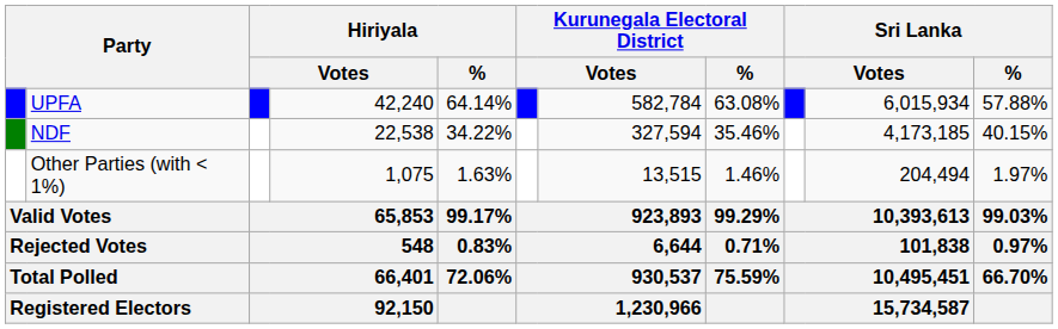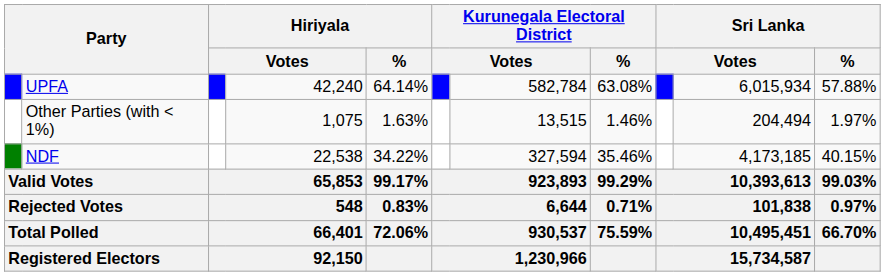 <table class="wikitable">
 <tr>
 <th colspan="2" width="144px"rowspan="2">Party</th>
 <th colspan="3" width="216px">Hiriyala</th>
 <th colspan="3" width="216px"><a href='#'>Kurunegala Electoral District</a></th>
 <th colspan="3" width="216px">Sri Lanka</th>
 </tr>
 <tr>
 <th colspan="2" width="144px">Votes</th>
 <th>%</th>
 <th colspan="2" width="144px">Votes</th>
 <th>%</th>
 <th colspan="2" width="144px">Votes</th>
 <th>%</th>
 </tr>
 <tr>
 <td style="background-color:blue;" width="10px"></td>
 <td style="text-align:left;"><a href='#'>UPFA</a></td>
 <td style="background-color:blue;" width="10px"></td>
 <td style="text-align:right;">42,240</td>
 <td style="text-align:right;">64.14%</td>
 <td style="background-color:blue;" width="10px"></td>
 <td style="text-align:right;">582,784</td>
 <td style="text-align:right;">63.08%</td>
 <td style="background-color:blue;" width="10px"></td>
 <td style="text-align:right;">6,015,934</td>
 <td style="text-align:right;">57.88%</td>
 </tr>
 <tr>
+<td style="background-color:white;" width="10px"></td>
+<td style="text-align:left;">Other Parties (with < 1%)</td>
+<td style="background-color:white;" width="10px"></td>
+<td style="text-align:right;">1,075</td>
+<td style="text-align:right;">1.63%</td>
+<td style="background-color:white;" width="10px"></td>
+<td style="text-align:right;">13,515</td>
+<td style="text-align:right;">1.46%</td>
+<td style="background-color:white;" width="10px"></td>
+<td style="text-align:right;">204,494</td>
+<td style="text-align:right;">1.97%</td>
+</tr>
+<tr>
 <td style="background-color:green;" width="10px"></td>
 <td style="text-align:left;"><a href='#'>NDF</a></td>
 <td style="background-color:white;" width="10px"></td>
 <td style="text-align:right;">22,538</td>
 <td style="text-align:right;">34.22%</td>
 <td style="background-color:white;" width="10px"></td>
 <td style="text-align:right;">327,594</td>
 <td style="text-align:right;">35.46%</td>
 <td style="background-color:white;" width="10px"></td>
 <td style="text-align:right;">4,173,185</td>
 <td style="text-align:right;">40.15%</td>
-</tr>
-<tr>
-<td style="background-color:white;" width="10px"></td>
-<td style="text-align:left;">Other Parties (with < 1%)</td>
-<td style="background-color:white;" width="10px"></td>
-<td style="text-align:right;">1,075</td>
-<td style="text-align:right;">1.63%</td>
-<td style="background-color:white;" width="10px"></td>
-<td style="text-align:right;">13,515</td>
-<td style="text-align:right;">1.46%</td>
-<td style="background-color:white;" width="10px"></td>
-<td style="text-align:right;">204,494</td>
-<td style="text-align:right;">1.97%</td>
 </tr>
 <tr>
 <th colspan="2" width="144px"style="text-align:left;">Valid Votes</th>
 <th style="text-align:right;"colspan="2" width="144px">65,853</th>
 <th style="text-align:right;">99.17%</th>
 <th style="text-align:right;"colspan="2" width="144px">923,893</th>
 <th style="text-align:right;">99.29%</th>
 <th style="text-align:right;"colspan="2" width="144px">10,393,613</th>
 <th style="text-align:right;">99.03%</th>
 </tr>
 <tr>
 <th colspan="2" width="144px"style="text-align:left;">Rejected Votes</th>
 <th style="text-align:right;"colspan="2" width="144px">548</th>
 <th style="text-align:right;">0.83%</th>
 <th style="text-align:right;"colspan="2" width="144px">6,644</th>
 <th style="text-align:right;">0.71%</th>
 <th style="text-align:right;"colspan="2" width="144px">101,838</th>
 <th style="text-align:right;">0.97%</th>
 </tr>
 <tr>
 <th colspan="2" width="144px"style="text-align:left;">Total Polled</th>
 <th style="text-align:right;"colspan="2" width="144px">66,401</th>
 <th style="text-align:right;">72.06%</th>
 <th style="text-align:right;"colspan="2" width="144px">930,537</th>
 <th style="text-align:right;">75.59%</th>
 <th style="text-align:right;"colspan="2" width="144px">10,495,451</th>
 <th style="text-align:right;">66.70%</th>
 </tr>
 <tr>
 <th colspan="2" width="144px"style="text-align:left;">Registered Electors</th>
 <th style="text-align:right;"colspan="2" width="144px">92,150</th>
 <th></th>
 <th style="text-align:right;"colspan="2" width="144px">1,230,966</th>
 <th></th>
 <th style="text-align:right;"colspan="2" width="144px">15,734,587</th>
 <th></th>
 </tr>
 </table>
